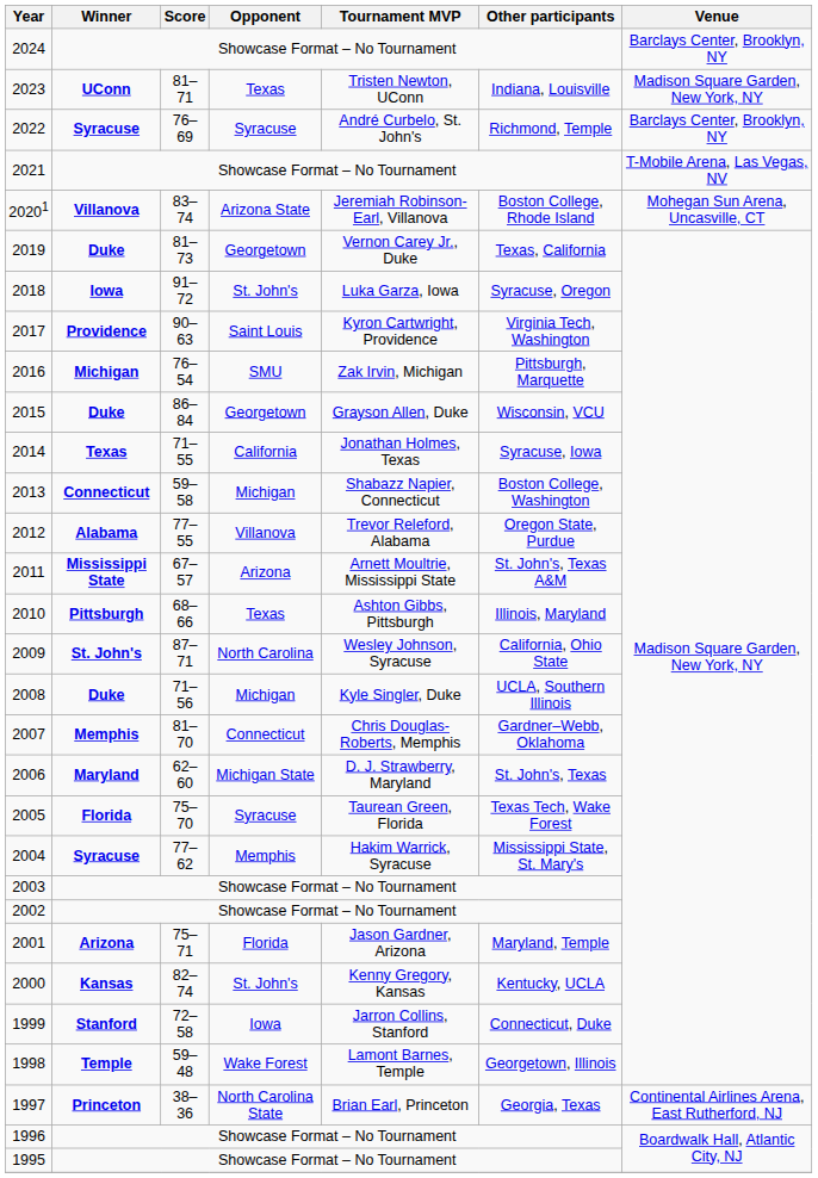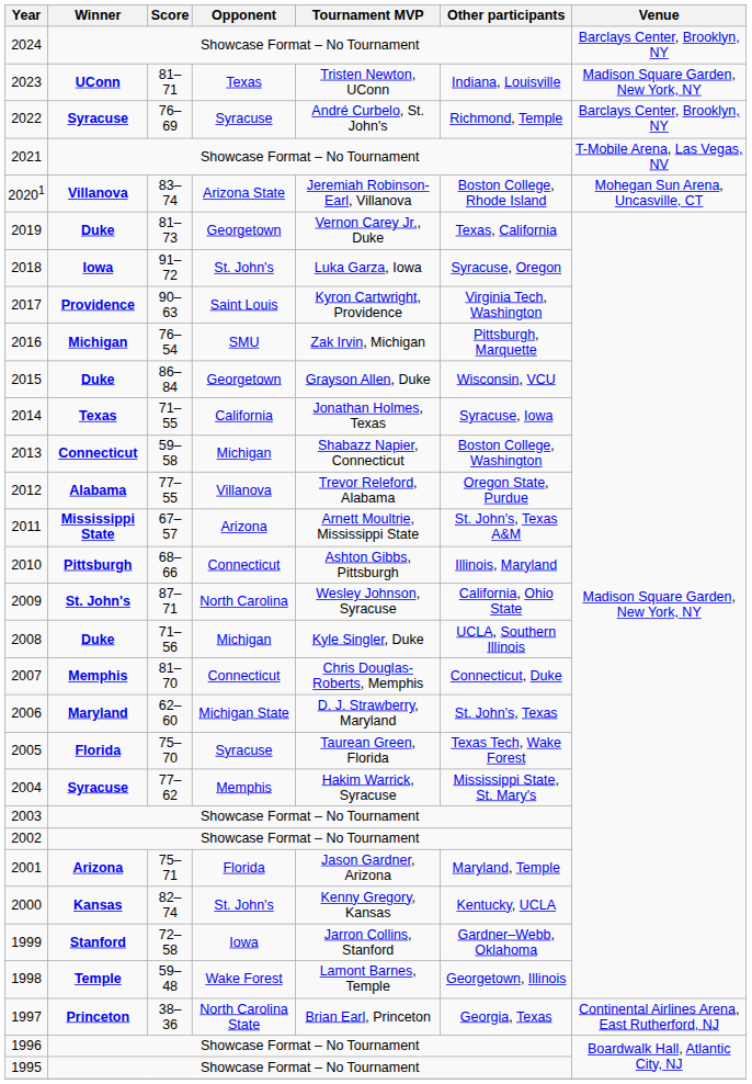 <table class="wikitable" style="text-align: center">
 <tr>
 <th>Year</th>
 <th>Winner</th>
 <th>Score</th>
 <th>Opponent</th>
 <th>Tournament MVP</th>
 <th>Other participants</th>
 <th>Venue</th>
 </tr>
 <tr>
 <td>2024</td>
 <td colspan=5>Showcase Format – No Tournament</td>
 <td><a href='#'>Barclays Center</a>, <a href='#'>Brooklyn, NY</a></td>
 </tr>
 <tr>
 <td>2023</td>
 <td><strong><a href='#'>UConn</a></strong></td>
 <td>81–71</td>
 <td><a href='#'>Texas</a></td>
 <td><a href='#'>Tristen Newton</a>, UConn</td>
 <td><a href='#'>Indiana</a>, <a href='#'>Louisville</a></td>
 <td><a href='#'>Madison Square Garden</a>, <a href='#'>New York, NY</a></td>
 </tr>
 <tr>
 <td>2022</td>
 <td><strong><a href='#'>Syracuse</a></strong></td>
 <td>76–69</td>
 <td><a href='#'>Syracuse</a></td>
 <td><a href='#'>André Curbelo</a>, St. John's</td>
 <td><a href='#'>Richmond</a>, <a href='#'>Temple</a></td>
 <td><a href='#'>Barclays Center</a>, <a href='#'>Brooklyn, NY</a></td>
 </tr>
 <tr>
 <td>2021</td>
 <td colspan=5>Showcase Format – No Tournament</td>
 <td><a href='#'>T-Mobile Arena</a>, <a href='#'>Las Vegas, NV</a></td>
 </tr>
 <tr>
 <td>2020<sup>1</sup></td>
 <td><strong><a href='#'>Villanova</a></strong></td>
 <td>83–74</td>
 <td><a href='#'>Arizona State</a></td>
 <td><a href='#'>Jeremiah Robinson-Earl</a>, Villanova</td>
 <td><a href='#'>Boston College</a>, <a href='#'>Rhode Island</a></td>
 <td><a href='#'>Mohegan Sun Arena</a>, <a href='#'>Uncasville, CT</a></td>
 </tr>
 <tr>
 <td>2019</td>
 <td><strong><a href='#'>Duke</a></strong></td>
 <td>81–73</td>
 <td><a href='#'>Georgetown</a></td>
 <td><a href='#'>Vernon Carey Jr.</a>, Duke</td>
 <td><a href='#'>Texas</a>, <a href='#'>California</a></td>
 <td rowspan=22><a href='#'>Madison Square Garden</a>, <a href='#'>New York, NY</a></td>
 </tr>
 <tr>
 <td>2018</td>
 <td><strong><a href='#'>Iowa</a></strong></td>
 <td>91–72</td>
 <td><a href='#'>St. John's</a></td>
 <td><a href='#'>Luka Garza</a>, Iowa</td>
 <td><a href='#'>Syracuse</a>, <a href='#'>Oregon</a></td>
 </tr>
 <tr>
 <td>2017</td>
 <td><strong><a href='#'>Providence</a></strong></td>
 <td>90–63</td>
 <td><a href='#'>Saint Louis</a></td>
 <td><a href='#'>Kyron Cartwright</a>, Providence</td>
 <td><a href='#'>Virginia Tech</a>, <a href='#'>Washington</a></td>
 </tr>
 <tr>
 <td>2016</td>
 <td><strong><a href='#'>Michigan</a></strong></td>
 <td>76–54</td>
 <td><a href='#'>SMU</a></td>
 <td><a href='#'>Zak Irvin</a>, Michigan</td>
 <td><a href='#'>Pittsburgh</a>, <a href='#'>Marquette</a></td>
 </tr>
 <tr>
 <td>2015</td>
 <td><strong><a href='#'>Duke</a></strong></td>
 <td>86–84</td>
 <td><a href='#'>Georgetown</a></td>
 <td><a href='#'>Grayson Allen</a>, Duke</td>
 <td><a href='#'>Wisconsin</a>, <a href='#'>VCU</a></td>
 </tr>
 <tr>
 <td>2014</td>
 <td><strong><a href='#'>Texas</a></strong></td>
 <td>71–55</td>
 <td><a href='#'>California</a></td>
 <td><a href='#'>Jonathan Holmes</a>, Texas</td>
 <td><a href='#'>Syracuse</a>, <a href='#'>Iowa</a></td>
 </tr>
 <tr>
 <td>2013</td>
 <td><strong><a href='#'>Connecticut</a></strong></td>
 <td>59–58</td>
 <td><a href='#'>Michigan</a></td>
 <td><a href='#'>Shabazz Napier</a>, Connecticut</td>
 <td><a href='#'>Boston College</a>, <a href='#'>Washington</a></td>
 </tr>
 <tr>
 <td>2012</td>
 <td><strong><a href='#'>Alabama</a></strong></td>
 <td>77–55</td>
 <td><a href='#'>Villanova</a></td>
 <td><a href='#'>Trevor Releford</a>, Alabama</td>
 <td><a href='#'>Oregon State</a>, <a href='#'>Purdue</a></td>
 </tr>
 <tr>
 <td>2011</td>
 <td><strong><a href='#'>Mississippi State</a></strong></td>
 <td>67–57</td>
 <td><a href='#'>Arizona</a></td>
 <td><a href='#'>Arnett Moultrie</a>, Mississippi State</td>
 <td><a href='#'>St. John's</a>, <a href='#'>Texas A&M</a></td>
 </tr>
 <tr>
 <td>2010</td>
 <td><strong><a href='#'>Pittsburgh</a></strong></td>
 <td>68–66</td>
-<td><a href='#'>Texas</a></td>
+<td><a href='#'>Connecticut</a></td>
 <td><a href='#'>Ashton Gibbs</a>, Pittsburgh</td>
 <td><a href='#'>Illinois</a>, <a href='#'>Maryland</a></td>
 </tr>
 <tr>
 <td>2009</td>
 <td><strong><a href='#'>St. John's</a></strong></td>
 <td>87–71</td>
 <td><a href='#'>North Carolina</a></td>
 <td><a href='#'>Wesley Johnson</a>, Syracuse</td>
 <td><a href='#'>California</a>, <a href='#'>Ohio State</a></td>
 </tr>
 <tr>
 <td>2008</td>
 <td><strong><a href='#'>Duke</a></strong></td>
 <td>71–56</td>
 <td><a href='#'>Michigan</a></td>
 <td><a href='#'>Kyle Singler</a>, Duke</td>
 <td><a href='#'>UCLA</a>, <a href='#'>Southern Illinois</a></td>
 </tr>
 <tr>
 <td>2007</td>
 <td><strong><a href='#'>Memphis</a></strong></td>
 <td>81–70</td>
 <td><a href='#'>Connecticut</a></td>
 <td><a href='#'>Chris Douglas-Roberts</a>, Memphis</td>
-<td><a href='#'>Gardner–Webb</a>, <a href='#'>Oklahoma</a></td>
+<td><a href='#'>Connecticut</a>, <a href='#'>Duke</a></td>
 </tr>
 <tr>
 <td>2006</td>
 <td><strong><a href='#'>Maryland</a></strong></td>
 <td>62–60</td>
 <td><a href='#'>Michigan State</a></td>
 <td><a href='#'>D. J. Strawberry</a>, Maryland</td>
 <td><a href='#'>St. John's</a>, <a href='#'>Texas</a></td>
 </tr>
 <tr>
 <td>2005</td>
 <td><strong><a href='#'>Florida</a></strong></td>
 <td>75–70</td>
 <td><a href='#'>Syracuse</a></td>
 <td><a href='#'>Taurean Green</a>, Florida</td>
 <td><a href='#'>Texas Tech</a>, <a href='#'>Wake Forest</a></td>
 </tr>
 <tr>
 <td>2004</td>
 <td><strong><a href='#'>Syracuse</a></strong></td>
 <td>77–62</td>
 <td><a href='#'>Memphis</a></td>
 <td><a href='#'>Hakim Warrick</a>, Syracuse</td>
 <td><a href='#'>Mississippi State</a>, <a href='#'>St. Mary's</a></td>
 </tr>
 <tr>
 <td>2003</td>
 <td colspan=5>Showcase Format – No Tournament</td>
 </tr>
 <tr>
 <td>2002</td>
 <td colspan=5>Showcase Format – No Tournament</td>
 </tr>
 <tr>
 <td>2001</td>
 <td><strong><a href='#'>Arizona</a></strong></td>
 <td>75–71</td>
 <td><a href='#'>Florida</a></td>
 <td><a href='#'>Jason Gardner</a>, Arizona</td>
 <td><a href='#'>Maryland</a>, <a href='#'>Temple</a></td>
 </tr>
 <tr>
 <td>2000</td>
 <td><strong><a href='#'>Kansas</a></strong></td>
 <td>82–74</td>
 <td><a href='#'>St. John's</a></td>
 <td><a href='#'>Kenny Gregory</a>, Kansas</td>
 <td><a href='#'>Kentucky</a>, <a href='#'>UCLA</a></td>
 </tr>
 <tr>
 <td>1999</td>
 <td><strong><a href='#'>Stanford</a></strong></td>
 <td>72–58</td>
 <td><a href='#'>Iowa</a></td>
 <td><a href='#'>Jarron Collins</a>, Stanford</td>
-<td><a href='#'>Connecticut</a>, <a href='#'>Duke</a></td>
+<td><a href='#'>Gardner–Webb</a>, <a href='#'>Oklahoma</a></td>
 </tr>
 <tr>
 <td>1998</td>
 <td><strong><a href='#'>Temple</a></strong></td>
 <td>59–48</td>
 <td><a href='#'>Wake Forest</a></td>
 <td><a href='#'>Lamont Barnes</a>, Temple</td>
 <td><a href='#'>Georgetown</a>, <a href='#'>Illinois</a></td>
 </tr>
 <tr>
 <td>1997</td>
 <td><strong><a href='#'>Princeton</a></strong></td>
 <td>38–36</td>
 <td><a href='#'>North Carolina State</a></td>
 <td><a href='#'>Brian Earl</a>, Princeton</td>
 <td><a href='#'>Georgia</a>, <a href='#'>Texas</a></td>
 <td><a href='#'>Continental Airlines Arena</a>, <a href='#'>East Rutherford, NJ</a></td>
 </tr>
 <tr>
 <td>1996</td>
 <td colspan=5>Showcase Format – No Tournament</td>
 <td rowspan=2><a href='#'>Boardwalk Hall</a>, <a href='#'>Atlantic City, NJ</a></td>
 </tr>
 <tr>
 <td>1995</td>
 <td colspan=5>Showcase Format – No Tournament</td>
 </tr>
 <tr>
 </tr>
 </table>
